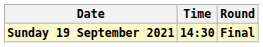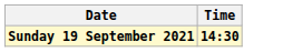 <table class="wikitable">
 <tr>
 <th>Date</th>
 <th>Time</th>
-<th>Round</th>
 </tr>
 <tr>
 <td style=background:lemonchiffon><strong>Sunday 19 September 2021</strong></td>
 <td style=background:lemonchiffon><strong>14:30</strong></td>
-<td style=background:lemonchiffon><strong>Final</strong></td>
 </tr>
 </table>
